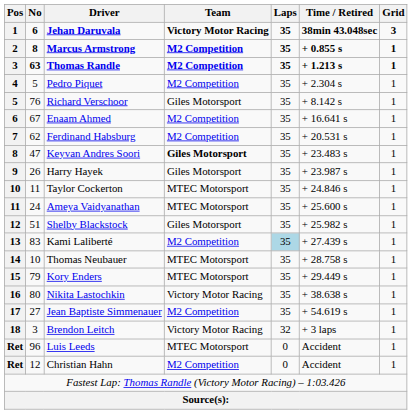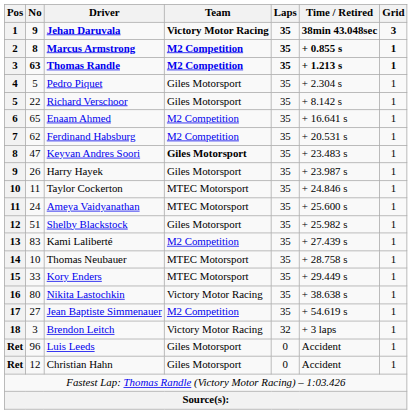 <table class="wikitable" style="font-size: 87%">
 <tr>
 <th>Pos</th>
 <th>No</th>
 <th>Driver</th>
 <th>Team</th>
 <th>Laps</th>
 <th>Time / Retired</th>
 <th>Grid</th>
 </tr>
 <tr>
 <th>1</th>
-<td style="text-align:center;"><strong>6</strong></td>
+<td style="text-align:center;"><strong>9</strong></td>
 <td> <strong><a href='#'>Jehan Daruvala</a></strong></td>
 <td><strong>Victory Motor Racing</strong></td>
 <td style="text-align:center;"><strong>35</strong></td>
 <td><strong>38min 43.048sec</strong></td>
 <td style="text-align:center;"><strong>3</strong></td>
 </tr>
 <tr>
 <th>2</th>
 <td style="text-align:center;"><strong>8</strong></td>
 <td> <strong><a href='#'>Marcus Armstrong</a></strong></td>
 <td><strong><a href='#'>M2 Competition</a></strong></td>
 <td style="text-align:center;"><strong>35</strong></td>
 <td><strong>+ 0.855 s</strong></td>
 <td style="text-align:center;"><strong>1</strong></td>
 </tr>
 <tr>
 <th>3</th>
 <td style="text-align:center;"><strong>63</strong></td>
 <td> <strong><a href='#'>Thomas Randle</a></strong></td>
 <td><strong><a href='#'>M2 Competition</a></strong></td>
 <td style="text-align:center;"><strong>35</strong></td>
 <td><strong>+ 1.213 s</strong></td>
 <td style="text-align:center;"><strong>1</strong></td>
 </tr>
 <tr>
 <th>4</th>
 <td style="text-align:center;">5</td>
 <td> <a href='#'>Pedro Piquet</a></td>
-<td><a href='#'>M2 Competition</a></td>
+<td>Giles Motorsport</td>
 <td style="text-align:center;">35</td>
 <td>+ 2.304 s</td>
 <td style="text-align:center;">1</td>
 </tr>
 <tr>
 <th>5</th>
-<td style="text-align:center;">76</td>
+<td style="text-align:center;">22</td>
 <td> <a href='#'>Richard Verschoor</a></td>
 <td>Giles Motorsport</td>
 <td style="text-align:center;">35</td>
 <td>+ 8.142 s</td>
 <td style="text-align:center;">1</td>
 </tr>
 <tr>
 <th>6</th>
-<td style="text-align:center;">67</td>
+<td style="text-align:center;">65</td>
 <td> <a href='#'>Enaam Ahmed</a></td>
 <td><a href='#'>M2 Competition</a></td>
 <td style="text-align:center;">35</td>
 <td>+ 16.641 s</td>
 <td style="text-align:center;">1</td>
 </tr>
 <tr>
 <th>7</th>
 <td style="text-align:center;">62</td>
 <td> <a href='#'>Ferdinand Habsburg</a></td>
 <td><a href='#'>M2 Competition</a></td>
 <td style="text-align:center;">35</td>
 <td>+ 20.531 s</td>
 <td style="text-align:center;">1</td>
 </tr>
 <tr>
 <th>8</th>
 <td style="text-align:center;">47</td>
 <td> <a href='#'>Keyvan Andres Soori</a></td>
 <td><strong>Giles Motorsport</strong></td>
 <td style="text-align:center;">35</td>
 <td>+ 23.483 s</td>
 <td style="text-align:center;">1</td>
 </tr>
 <tr>
 <th>9</th>
 <td style="text-align:center;">26</td>
 <td> Harry Hayek</td>
 <td>Giles Motorsport</td>
 <td style="text-align:center;">35</td>
 <td>+ 23.987 s</td>
 <td style="text-align:center;">1</td>
 </tr>
 <tr>
 <th>10</th>
 <td style="text-align:center;">11</td>
 <td> Taylor Cockerton</td>
 <td>MTEC Motorsport</td>
 <td style="text-align:center;">35</td>
 <td>+ 24.846 s</td>
 <td style="text-align:center;">1</td>
 </tr>
 <tr>
 <th>11</th>
 <td style="text-align:center;">24</td>
 <td> <a href='#'>Ameya Vaidyanathan</a></td>
 <td>MTEC Motorsport</td>
 <td style="text-align:center;">35</td>
 <td>+ 25.600 s</td>
 <td style="text-align:center;">1</td>
 </tr>
 <tr>
 <th>12</th>
 <td style="text-align:center;">51</td>
 <td> <a href='#'>Shelby Blackstock</a></td>
 <td>Giles Motorsport</td>
 <td style="text-align:center;">35</td>
 <td>+ 25.982 s</td>
 <td style="text-align:center;">1</td>
 </tr>
 <tr>
 <th>13</th>
 <td style="text-align:center;">83</td>
 <td> Kami Laliberté</td>
 <td><a href='#'>M2 Competition</a></td>
-<td style="background: lightblue; text-align:center;">35</td>
+<td style="text-align:center;">35</td>
 <td>+ 27.439 s</td>
 <td style="text-align:center;">1</td>
 </tr>
 <tr>
 <th>14</th>
 <td style="text-align:center;">10</td>
 <td> Thomas Neubauer</td>
 <td>MTEC Motorsport</td>
 <td style="text-align:center;">35</td>
 <td>+ 28.758 s</td>
 <td style="text-align:center;">1</td>
 </tr>
 <tr>
 <th>15</th>
-<td style="text-align:center;">79</td>
+<td style="text-align:center;">33</td>
 <td> <a href='#'>Kory Enders</a></td>
 <td>MTEC Motorsport</td>
 <td style="text-align:center;">35</td>
 <td>+ 29.449 s</td>
 <td style="text-align:center;">1</td>
 </tr>
 <tr>
 <th>16</th>
 <td style="text-align:center;">80</td>
 <td> <a href='#'>Nikita Lastochkin</a></td>
 <td>Victory Motor Racing</td>
 <td style="text-align:center;">35</td>
 <td>+ 38.638 s</td>
 <td style="text-align:center;">1</td>
 </tr>
 <tr>
 <th>17</th>
 <td style="text-align:center;">27</td>
 <td> <a href='#'>Jean Baptiste Simmenauer</a></td>
 <td><a href='#'>M2 Competition</a></td>
 <td style="text-align:center;">35</td>
 <td>+ 54.619 s</td>
 <td style="text-align:center;">1</td>
 </tr>
 <tr>
 <th>18</th>
 <td style="text-align:center;">3</td>
 <td> <a href='#'>Brendon Leitch</a></td>
 <td>Victory Motor Racing</td>
 <td style="text-align:center;">32</td>
 <td>+ 3 laps</td>
 <td style="text-align:center;">1</td>
 </tr>
 <tr>
 <th>Ret</th>
 <td style="text-align:center;">96</td>
 <td> <a href='#'>Luis Leeds</a></td>
-<td>MTEC Motorsport</td>
+<td>Giles Motorsport</td>
 <td style="text-align:center;">0</td>
 <td>Accident</td>
 <td style="text-align:center;">1</td>
 </tr>
 <tr>
 <th>Ret</th>
 <td style="text-align:center;">12</td>
 <td> Christian Hahn</td>
-<td><a href='#'>M2 Competition</a></td>
+<td>Giles Motorsport</td>
 <td style="text-align:center;">0</td>
 <td>Accident</td>
 <td style="text-align:center;">1</td>
 </tr>
 <tr>
 <td colspan="7" style="text-align:center;"><em>Fastest Lap: <a href='#'>Thomas Randle</a> (Victory Motor Racing) – 1:03.426</em></td>
 </tr>
 <tr>
 <th colspan="7">Source(s): </th>
 </tr>
 </table>
